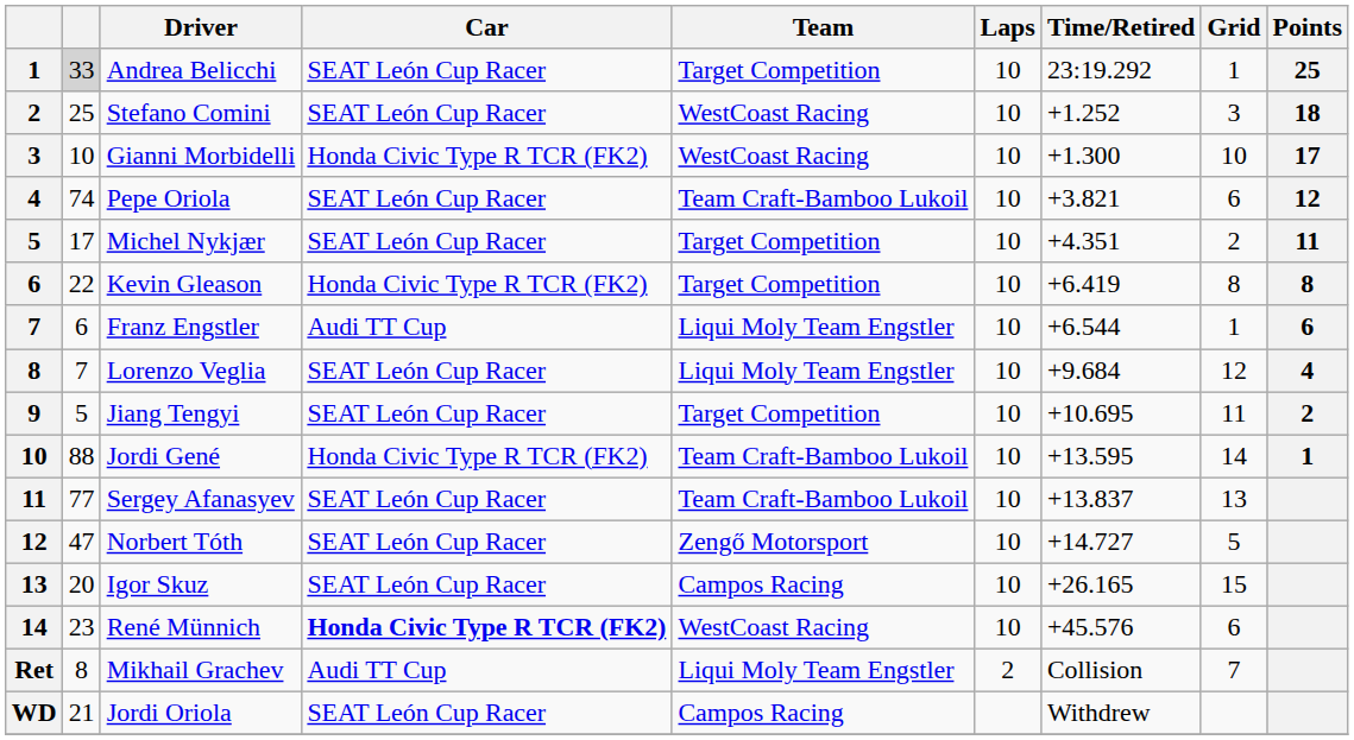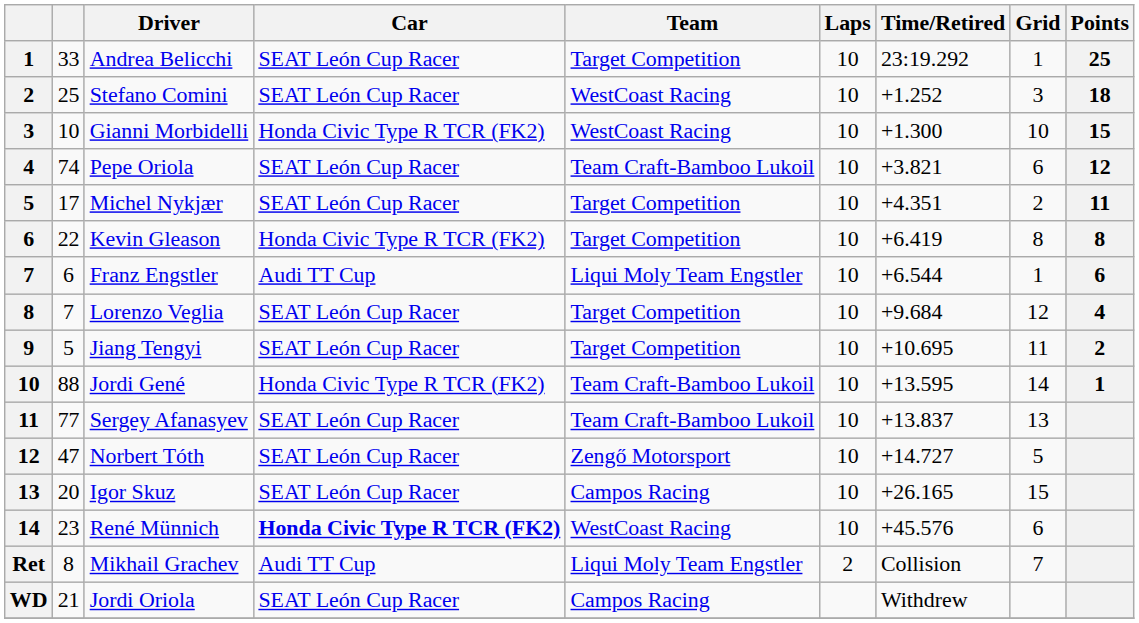 <table class="wikitable sortable" style="font-size:95%">
 <tr>
 <th></th>
 <th></th>
 <th>Driver</th>
 <th>Car</th>
 <th>Team</th>
 <th>Laps</th>
 <th>Time/Retired</th>
 <th>Grid</th>
 <th>Points</th>
 </tr>
 <tr>
 <th>1</th>
-<td align=center style="background: lightgrey;">33</td>
+<td align=center>33</td>
 <td> <a href='#'>Andrea Belicchi</a></td>
 <td><a href='#'>SEAT León Cup Racer</a></td>
 <td> <a href='#'>Target Competition</a></td>
 <td align=center>10</td>
 <td>23:19.292</td>
 <td align=center>1</td>
 <th>25</th>
 </tr>
 <tr>
 <th>2</th>
 <td align=center>25</td>
 <td> <a href='#'>Stefano Comini</a></td>
 <td><a href='#'>SEAT León Cup Racer</a></td>
 <td> <a href='#'>WestCoast Racing</a></td>
 <td align=center>10</td>
 <td>+1.252</td>
 <td align=center>3</td>
 <th>18</th>
 </tr>
 <tr>
 <th>3</th>
 <td align=center>10</td>
 <td> <a href='#'>Gianni Morbidelli</a></td>
 <td><a href='#'>Honda Civic Type R TCR (FK2)</a></td>
 <td> <a href='#'>WestCoast Racing</a></td>
 <td align=center>10</td>
 <td>+1.300</td>
 <td align=center>10</td>
-<th>17</th>
+<th>15</th>
 </tr>
 <tr>
 <th>4</th>
 <td align=center>74</td>
 <td> <a href='#'>Pepe Oriola</a></td>
 <td><a href='#'>SEAT León Cup Racer</a></td>
 <td> <a href='#'>Team Craft-Bamboo Lukoil</a></td>
 <td align=center>10</td>
 <td>+3.821</td>
 <td align=center>6</td>
 <th>12</th>
 </tr>
 <tr>
 <th>5</th>
 <td align=center>17</td>
 <td> <a href='#'>Michel Nykjær</a></td>
 <td><a href='#'>SEAT León Cup Racer</a></td>
 <td> <a href='#'>Target Competition</a></td>
 <td align=center>10</td>
 <td>+4.351</td>
 <td align=center>2</td>
 <th>11</th>
 </tr>
 <tr>
 <th>6</th>
 <td align=center>22</td>
 <td> <a href='#'>Kevin Gleason</a></td>
 <td><a href='#'>Honda Civic Type R TCR (FK2)</a></td>
 <td> <a href='#'>Target Competition</a></td>
 <td align=center>10</td>
 <td>+6.419</td>
 <td align=center>8</td>
 <th>8</th>
 </tr>
 <tr>
 <th>7</th>
 <td align=center>6</td>
 <td> <a href='#'>Franz Engstler</a></td>
 <td><a href='#'>Audi TT Cup</a></td>
 <td> <a href='#'>Liqui Moly Team Engstler</a></td>
 <td align=center>10</td>
 <td>+6.544</td>
 <td align=center>1</td>
 <th>6</th>
 </tr>
 <tr>
 <th>8</th>
 <td align=center>7</td>
 <td> <a href='#'>Lorenzo Veglia</a></td>
 <td><a href='#'>SEAT León Cup Racer</a></td>
-<td> <a href='#'>Liqui Moly Team Engstler</a></td>
+<td> <a href='#'>Target Competition</a></td>
 <td align=center>10</td>
 <td>+9.684</td>
 <td align=center>12</td>
 <th>4</th>
 </tr>
 <tr>
 <th>9</th>
 <td align=center>5</td>
 <td> <a href='#'>Jiang Tengyi</a></td>
 <td><a href='#'>SEAT León Cup Racer</a></td>
 <td> <a href='#'>Target Competition</a></td>
 <td align=center>10</td>
 <td>+10.695</td>
 <td align=center>11</td>
 <th>2</th>
 </tr>
 <tr>
 <th>10</th>
 <td align=center>88</td>
 <td> <a href='#'>Jordi Gené</a></td>
 <td><a href='#'>Honda Civic Type R TCR (FK2)</a></td>
 <td> <a href='#'>Team Craft-Bamboo Lukoil</a></td>
 <td align=center>10</td>
 <td>+13.595</td>
 <td align=center>14</td>
 <th>1</th>
 </tr>
 <tr>
 <th>11</th>
 <td align=center>77</td>
 <td> <a href='#'>Sergey Afanasyev</a></td>
 <td><a href='#'>SEAT León Cup Racer</a></td>
 <td> <a href='#'>Team Craft-Bamboo Lukoil</a></td>
 <td align=center>10</td>
 <td>+13.837</td>
 <td align=center>13</td>
 <th></th>
 </tr>
 <tr>
 <th>12</th>
 <td align=center>47</td>
 <td> <a href='#'>Norbert Tóth</a></td>
 <td><a href='#'>SEAT León Cup Racer</a></td>
 <td> <a href='#'>Zengő Motorsport</a></td>
 <td align=center>10</td>
 <td>+14.727</td>
 <td align=center>5</td>
 <th></th>
 </tr>
 <tr>
 <th>13</th>
 <td align=center>20</td>
 <td> <a href='#'>Igor Skuz</a></td>
 <td><a href='#'>SEAT León Cup Racer</a></td>
 <td> <a href='#'>Campos Racing</a></td>
 <td align=center>10</td>
 <td>+26.165</td>
 <td align=center>15</td>
 <th></th>
 </tr>
 <tr>
 <th>14</th>
 <td align=center>23</td>
 <td> <a href='#'>René Münnich</a></td>
 <td><strong><a href='#'>Honda Civic Type R TCR (FK2)</a></strong></td>
 <td> <a href='#'>WestCoast Racing</a></td>
 <td align=center>10</td>
 <td>+45.576</td>
 <td align=center>6</td>
 <th></th>
 </tr>
 <tr>
 <th>Ret</th>
 <td align=center>8</td>
 <td> <a href='#'>Mikhail Grachev</a></td>
 <td><a href='#'>Audi TT Cup</a></td>
 <td> <a href='#'>Liqui Moly Team Engstler</a></td>
 <td align=center>2</td>
 <td>Collision</td>
 <td align=center>7</td>
 <th></th>
 </tr>
 <tr>
 <th>WD</th>
 <td align=center>21</td>
 <td> <a href='#'>Jordi Oriola</a></td>
 <td><a href='#'>SEAT León Cup Racer</a></td>
 <td> <a href='#'>Campos Racing</a></td>
 <td align=center></td>
 <td>Withdrew</td>
 <td align=center></td>
 <th></th>
 </tr>
 <tr>
 </tr>
 </table>
